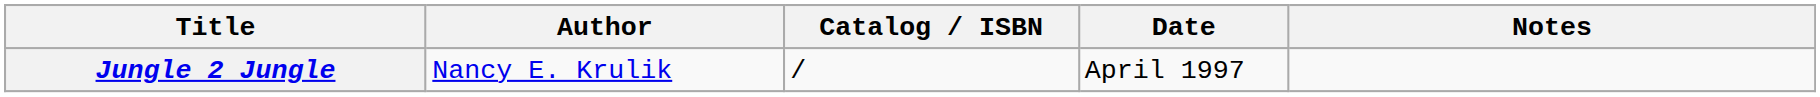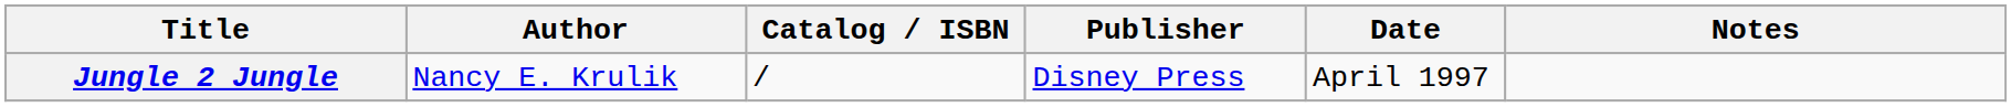 <table class="wikitable sortable" style="width:100%;">
 <tr>
 <th width=20%>Title</th>
 <th width=17%>Author</th>
 <th width=14%>Catalog / ISBN</th>
+<th width=14%>Publisher</th>
 <th width=10%>Date</th>
 <th width=25%>Notes</th>
 </tr>
 <tr>
 <th><em><a href='#'>Jungle 2 Jungle</a></em></th>
 <td><a href='#'>Nancy E. Krulik</a></td>
 <td> / </td>
+<td><a href='#'>Disney Press</a></td>
 <td>April 1997</td>
 <td></td>
 </tr>
 </table>
